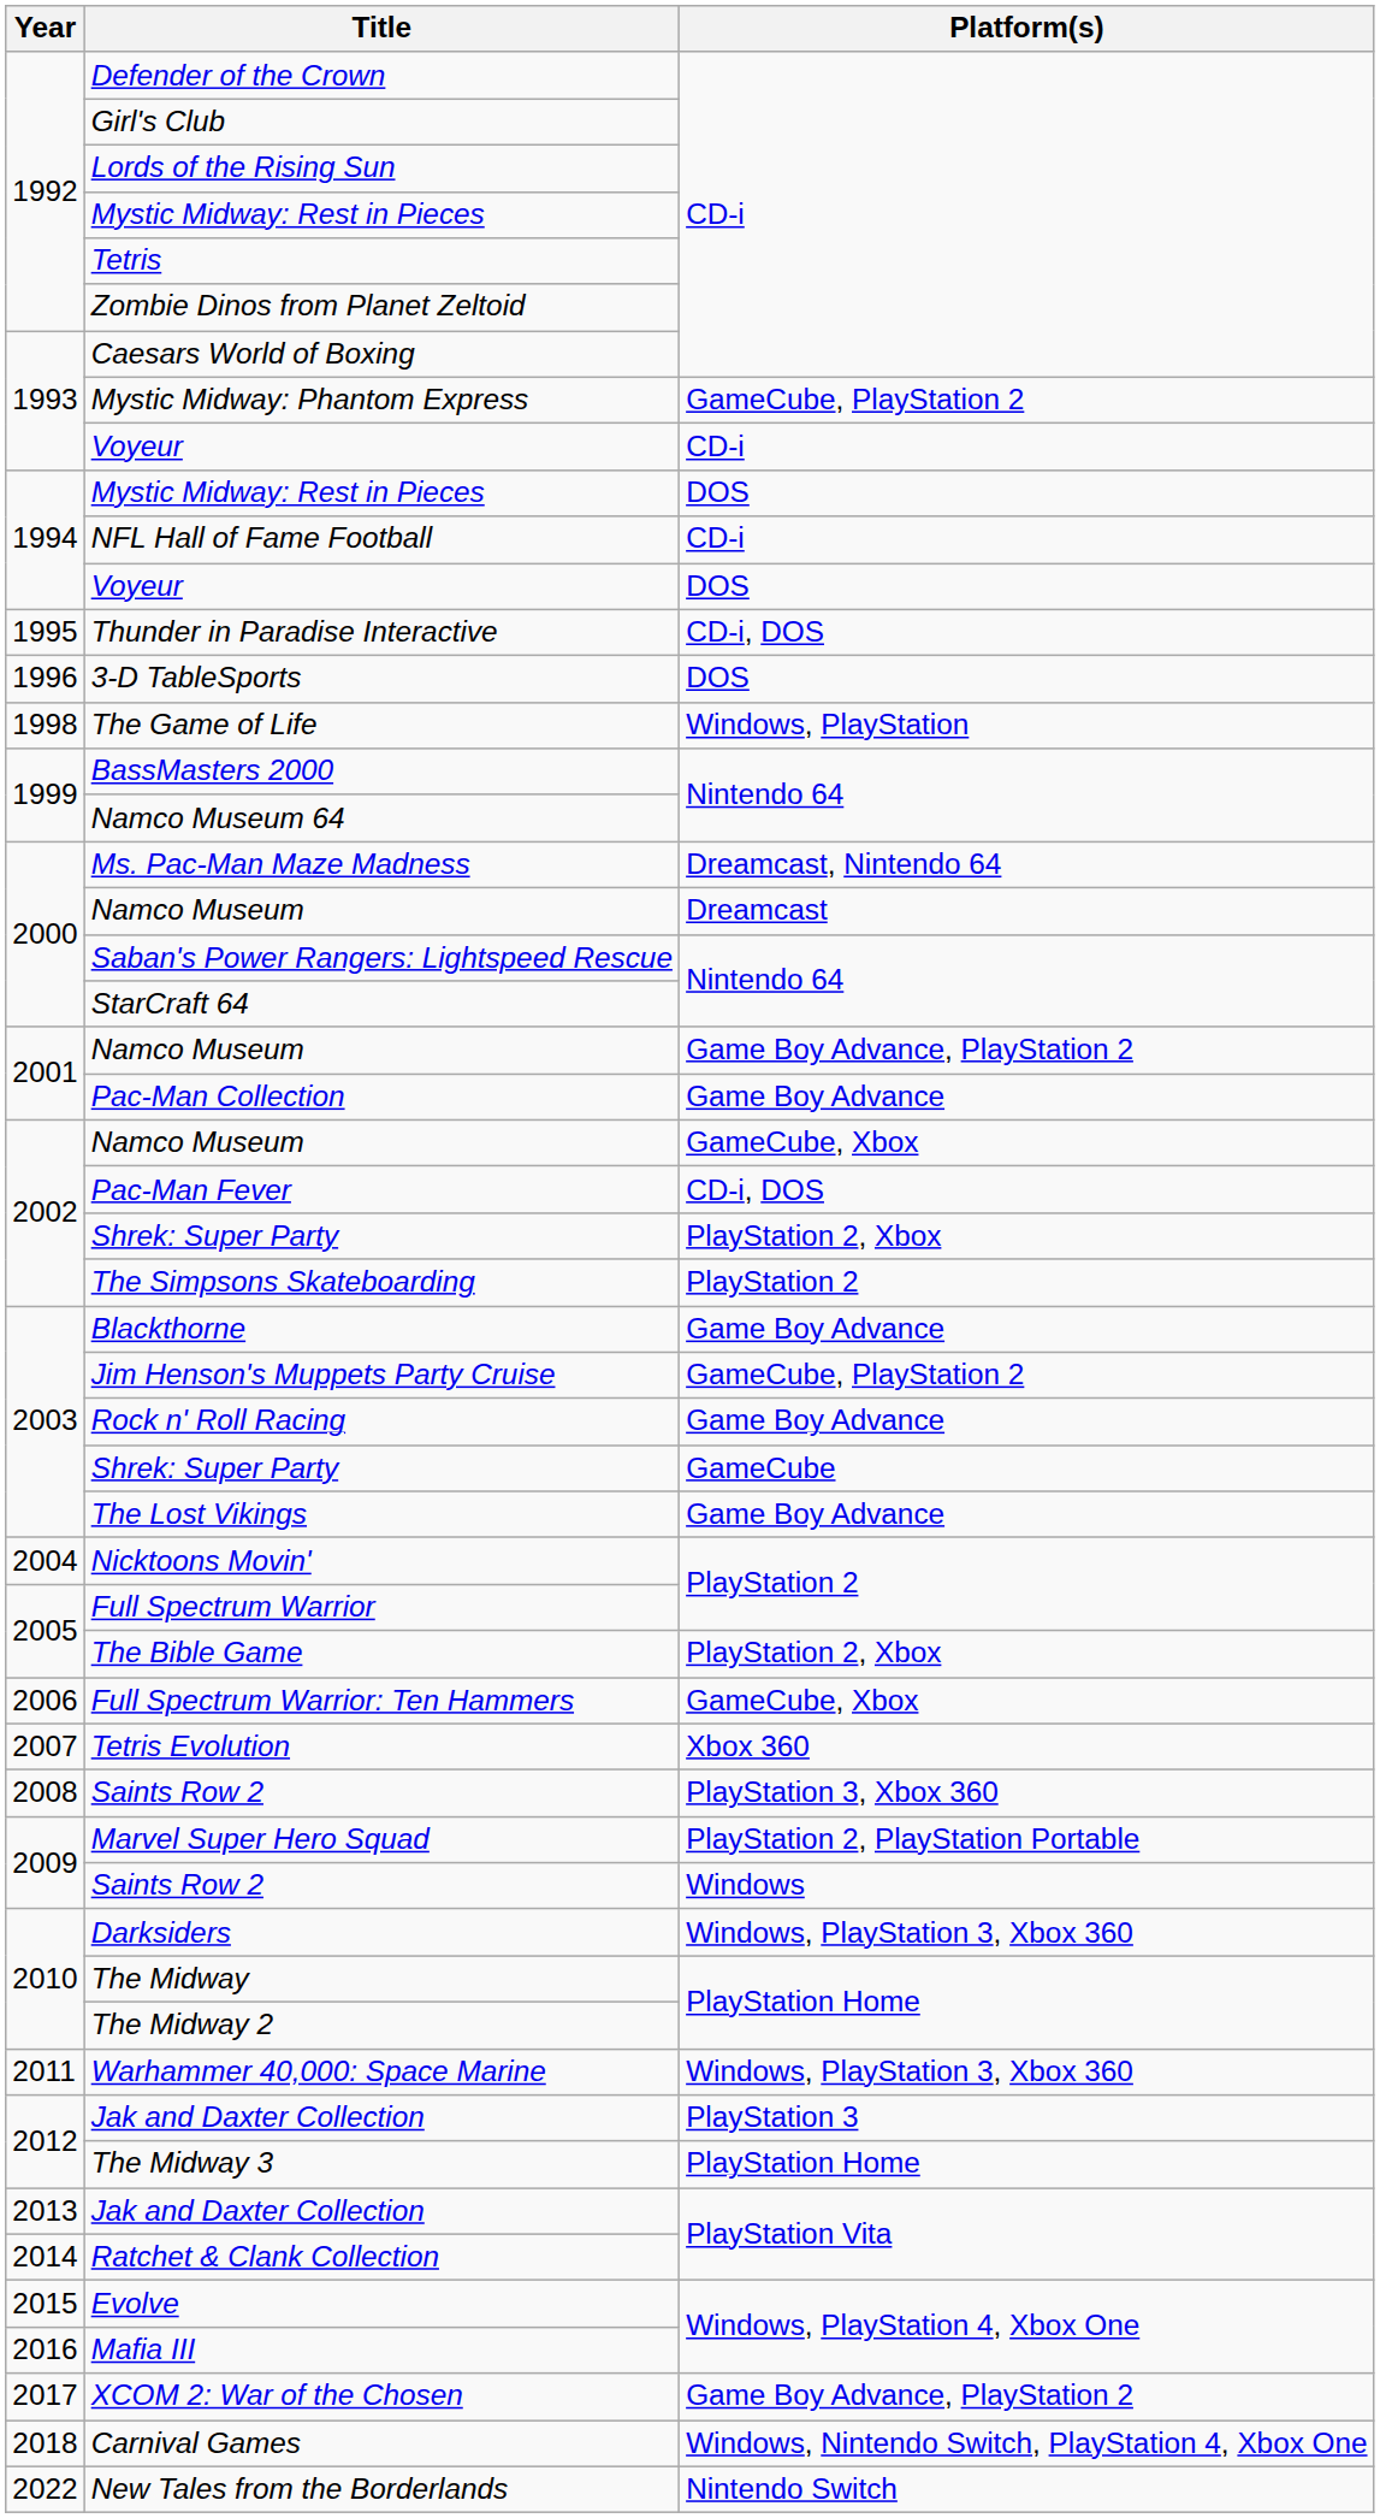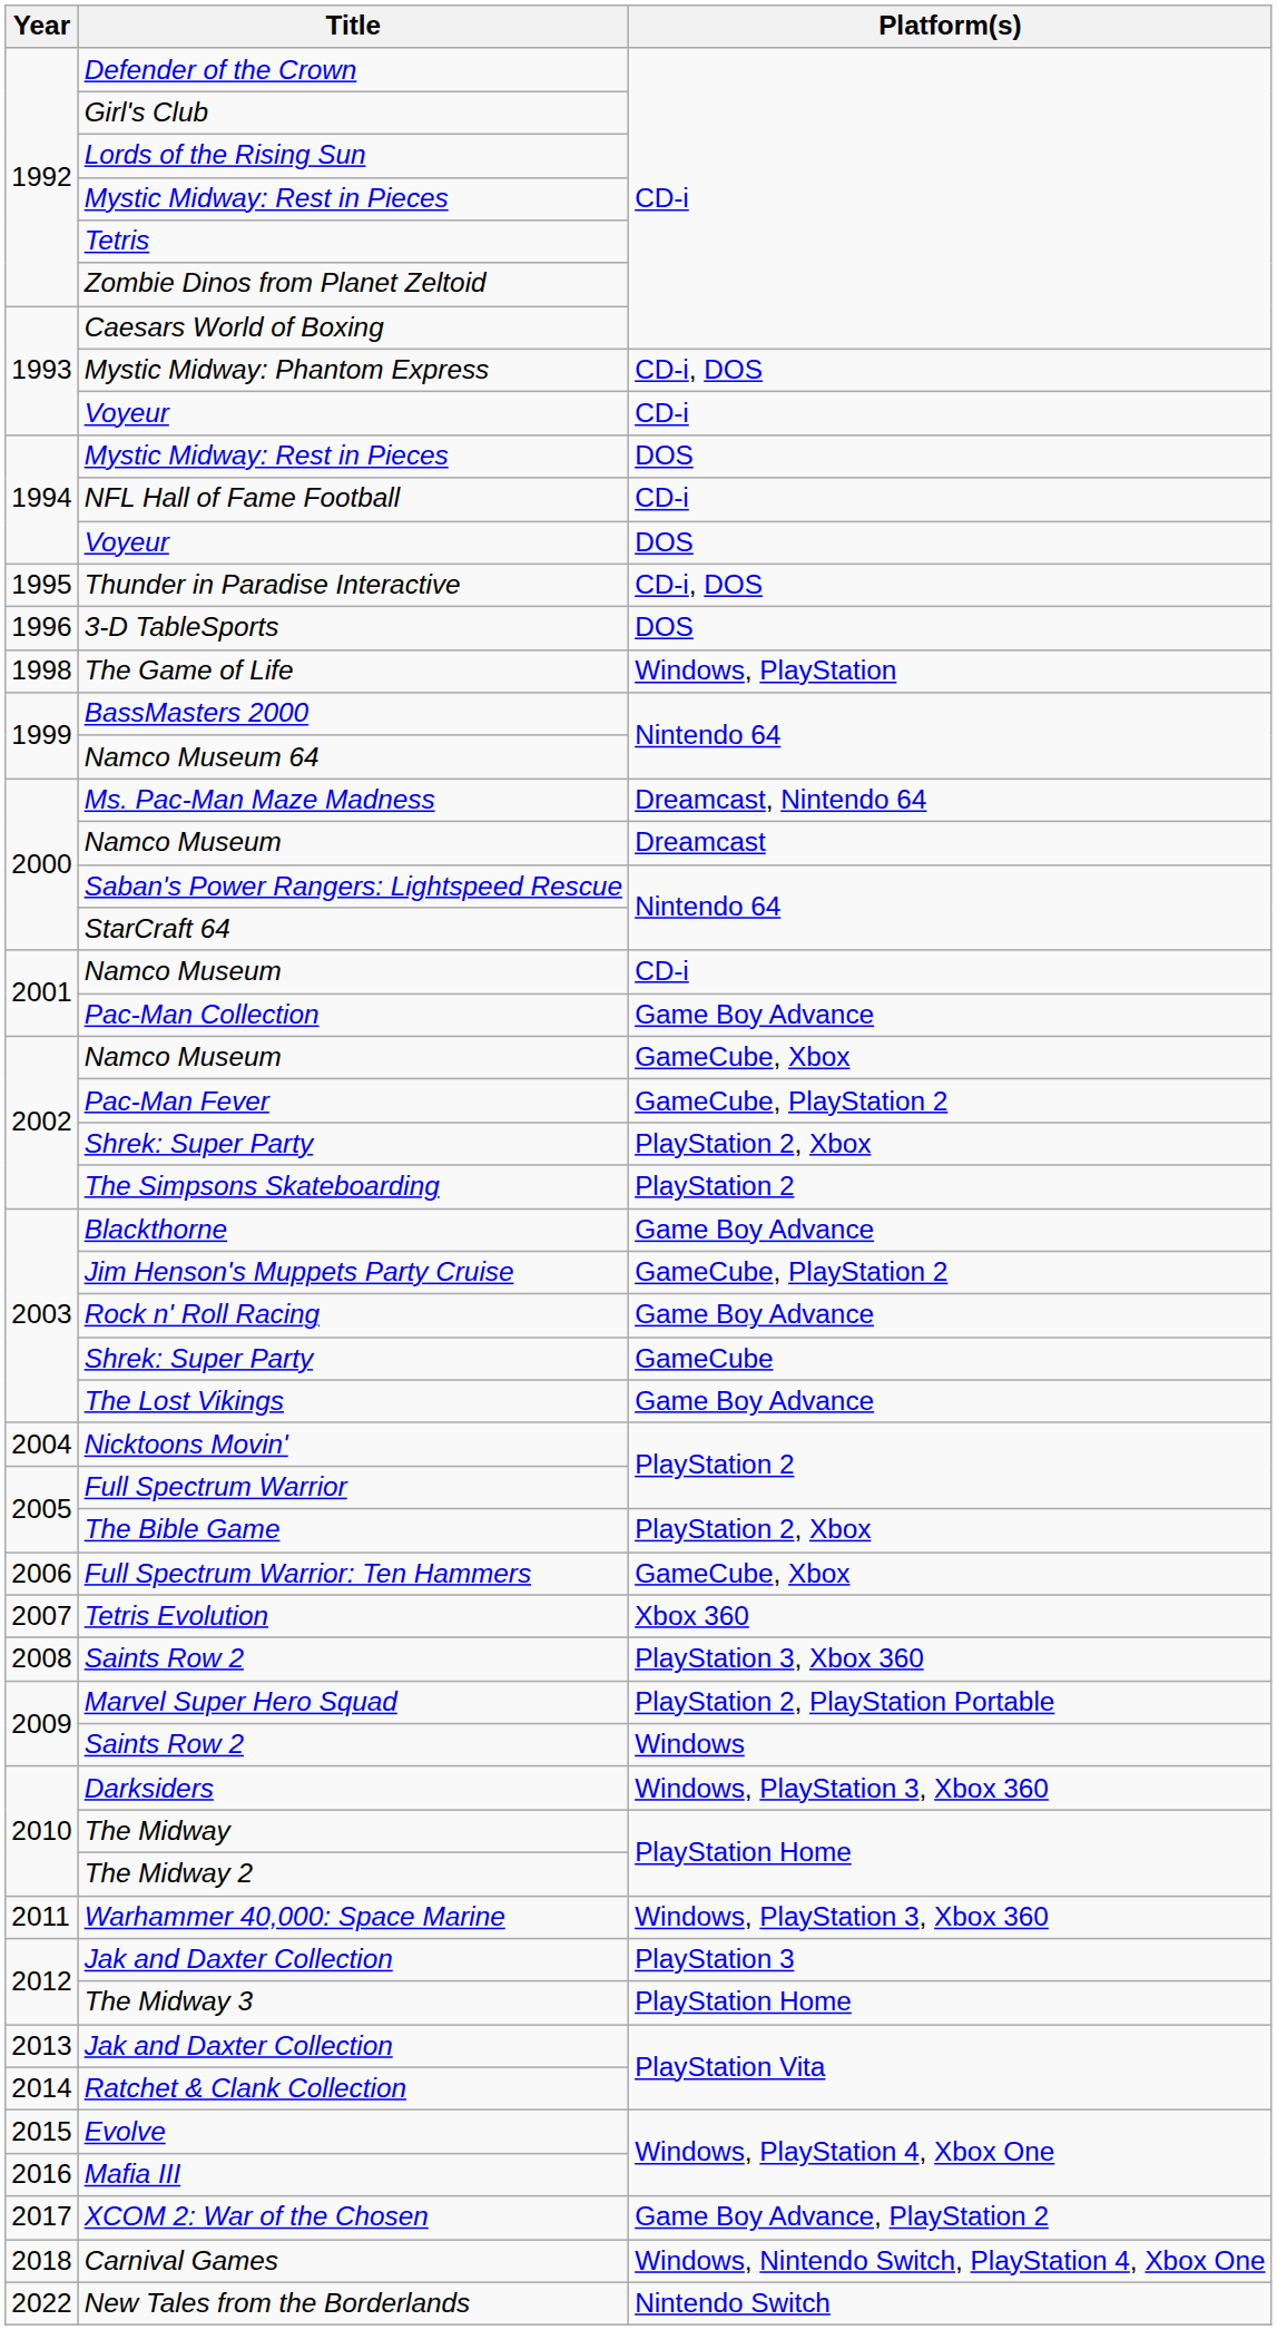 <table class="wikitable sortable">
 <tr>
 <th>Year</th>
 <th>Title</th>
 <th>Platform(s)</th>
 </tr>
 <tr>
 <td rowspan="6">1992</td>
 <td><em><a href='#'>Defender of the Crown</a></em></td>
 <td rowspan="7"><a href='#'>CD-i</a></td>
 </tr>
 <tr>
 <td><em>Girl's Club</em></td>
 </tr>
 <tr>
 <td><em><a href='#'>Lords of the Rising Sun</a></em></td>
 </tr>
 <tr>
 <td><em><a href='#'>Mystic Midway: Rest in Pieces</a></em></td>
 </tr>
 <tr>
 <td><em><a href='#'>Tetris</a></em></td>
 </tr>
 <tr>
 <td><em>Zombie Dinos from Planet Zeltoid</em></td>
 </tr>
 <tr>
 <td rowspan="3">1993</td>
 <td><em>Caesars World of Boxing</em></td>
 </tr>
 <tr>
 <td><em>Mystic Midway: Phantom Express</em></td>
-<td><a href='#'>GameCube</a>, <a href='#'>PlayStation 2</a></td>
+<td><a href='#'>CD-i</a>, <a href='#'>DOS</a></td>
 </tr>
 <tr>
 <td><em><a href='#'>Voyeur</a></em></td>
 <td><a href='#'>CD-i</a></td>
 </tr>
 <tr>
 <td rowspan="3">1994</td>
 <td><em><a href='#'>Mystic Midway: Rest in Pieces</a></em></td>
 <td><a href='#'>DOS</a></td>
 </tr>
 <tr>
 <td><em>NFL Hall of Fame Football</em></td>
 <td><a href='#'>CD-i</a></td>
 </tr>
 <tr>
 <td><em><a href='#'>Voyeur</a></em></td>
 <td><a href='#'>DOS</a></td>
 </tr>
 <tr>
 <td>1995</td>
 <td><em>Thunder in Paradise Interactive</em></td>
 <td><a href='#'>CD-i</a>, <a href='#'>DOS</a></td>
 </tr>
 <tr>
 <td>1996</td>
 <td><em>3-D TableSports</em></td>
 <td><a href='#'>DOS</a></td>
 </tr>
 <tr>
 <td>1998</td>
 <td><em>The Game of Life</em></td>
 <td><a href='#'>Windows</a>, <a href='#'>PlayStation</a></td>
 </tr>
 <tr>
 <td rowspan="2">1999</td>
 <td><em><a href='#'>BassMasters 2000</a></em></td>
 <td rowspan="2"><a href='#'>Nintendo 64</a></td>
 </tr>
 <tr>
 <td><em>Namco Museum 64</em></td>
 </tr>
 <tr>
 <td rowspan="4">2000</td>
 <td><em><a href='#'>Ms. Pac-Man Maze Madness</a></em></td>
 <td><a href='#'>Dreamcast</a>, <a href='#'>Nintendo 64</a></td>
 </tr>
 <tr>
 <td><em>Namco Museum</em></td>
 <td><a href='#'>Dreamcast</a></td>
 </tr>
 <tr>
 <td><em><a href='#'>Saban's Power Rangers: Lightspeed Rescue</a></em></td>
 <td rowspan="2"><a href='#'>Nintendo 64</a></td>
 </tr>
 <tr>
 <td><em>StarCraft 64</em></td>
 </tr>
 <tr>
 <td rowspan="2">2001</td>
 <td><em>Namco Museum</em></td>
-<td><a href='#'>Game Boy Advance</a>, <a href='#'>PlayStation 2</a></td>
+<td><a href='#'>CD-i</a></td>
 </tr>
 <tr>
 <td><em><a href='#'>Pac-Man Collection</a></em></td>
 <td><a href='#'>Game Boy Advance</a></td>
 </tr>
 <tr>
 <td rowspan="4">2002</td>
 <td><em>Namco Museum</em></td>
 <td><a href='#'>GameCube</a>, <a href='#'>Xbox</a></td>
 </tr>
 <tr>
 <td><em><a href='#'>Pac-Man Fever</a></em></td>
-<td><a href='#'>CD-i</a>, <a href='#'>DOS</a></td>
+<td><a href='#'>GameCube</a>, <a href='#'>PlayStation 2</a></td>
 </tr>
 <tr>
 <td><em><a href='#'>Shrek: Super Party</a></em></td>
 <td><a href='#'>PlayStation 2</a>, <a href='#'>Xbox</a></td>
 </tr>
 <tr>
 <td><em><a href='#'>The Simpsons Skateboarding</a></em></td>
 <td><a href='#'>PlayStation 2</a></td>
 </tr>
 <tr>
 <td rowspan="5">2003</td>
 <td><em><a href='#'>Blackthorne</a></em></td>
 <td><a href='#'>Game Boy Advance</a></td>
 </tr>
 <tr>
 <td><em><a href='#'>Jim Henson's Muppets Party Cruise</a></em></td>
 <td><a href='#'>GameCube</a>, <a href='#'>PlayStation 2</a></td>
 </tr>
 <tr>
 <td><em><a href='#'>Rock n' Roll Racing</a></em></td>
 <td><a href='#'>Game Boy Advance</a></td>
 </tr>
 <tr>
 <td><em><a href='#'>Shrek: Super Party</a></em></td>
 <td><a href='#'>GameCube</a></td>
 </tr>
 <tr>
 <td><em><a href='#'>The Lost Vikings</a></em></td>
 <td><a href='#'>Game Boy Advance</a></td>
 </tr>
 <tr>
 <td>2004</td>
 <td><em><a href='#'>Nicktoons Movin'</a></em></td>
 <td rowspan="2"><a href='#'>PlayStation 2</a></td>
 </tr>
 <tr>
 <td rowspan="2">2005</td>
 <td><em><a href='#'>Full Spectrum Warrior</a></em></td>
 </tr>
 <tr>
 <td><em><a href='#'>The Bible Game</a></em></td>
 <td><a href='#'>PlayStation 2</a>, <a href='#'>Xbox</a></td>
 </tr>
 <tr>
 <td>2006</td>
 <td><em><a href='#'>Full Spectrum Warrior: Ten Hammers</a></em></td>
 <td><a href='#'>GameCube</a>, <a href='#'>Xbox</a></td>
 </tr>
 <tr>
 <td>2007</td>
 <td><em><a href='#'>Tetris Evolution</a></em></td>
 <td><a href='#'>Xbox 360</a></td>
 </tr>
 <tr>
 <td>2008</td>
 <td><em><a href='#'>Saints Row 2</a></em></td>
 <td><a href='#'>PlayStation 3</a>, <a href='#'>Xbox 360</a></td>
 </tr>
 <tr>
 <td rowspan="2">2009</td>
 <td><em><a href='#'>Marvel Super Hero Squad</a></em></td>
 <td><a href='#'>PlayStation 2</a>, <a href='#'>PlayStation Portable</a></td>
 </tr>
 <tr>
 <td><em><a href='#'>Saints Row 2</a></em></td>
 <td><a href='#'>Windows</a></td>
 </tr>
 <tr>
 <td rowspan="3">2010</td>
 <td><em><a href='#'>Darksiders</a></em></td>
 <td><a href='#'>Windows</a>, <a href='#'>PlayStation 3</a>, <a href='#'>Xbox 360</a></td>
 </tr>
 <tr>
 <td><em>The Midway</em></td>
 <td rowspan="2"><a href='#'>PlayStation Home</a></td>
 </tr>
 <tr>
 <td><em>The Midway 2</em></td>
 </tr>
 <tr>
 <td>2011</td>
 <td><em><a href='#'>Warhammer 40,000: Space Marine</a></em></td>
 <td><a href='#'>Windows</a>, <a href='#'>PlayStation 3</a>, <a href='#'>Xbox 360</a></td>
 </tr>
 <tr>
 <td rowspan="2">2012</td>
 <td><em><a href='#'>Jak and Daxter Collection</a></em></td>
 <td><a href='#'>PlayStation 3</a></td>
 </tr>
 <tr>
 <td><em>The Midway 3</em></td>
 <td><a href='#'>PlayStation Home</a></td>
 </tr>
 <tr>
 <td>2013</td>
 <td><em><a href='#'>Jak and Daxter Collection</a></em></td>
 <td rowspan="2"><a href='#'>PlayStation Vita</a></td>
 </tr>
 <tr>
 <td>2014</td>
 <td><em><a href='#'>Ratchet & Clank Collection</a></em></td>
 </tr>
 <tr>
 <td>2015</td>
 <td><em><a href='#'>Evolve</a></em></td>
 <td rowspan="2"><a href='#'>Windows</a>, <a href='#'>PlayStation 4</a>, <a href='#'>Xbox One</a></td>
 </tr>
 <tr>
 <td>2016</td>
 <td><em><a href='#'>Mafia III</a></em></td>
 </tr>
 <tr>
 <td>2017</td>
 <td><em><a href='#'>XCOM 2: War of the Chosen</a></em></td>
 <td><a href='#'>Game Boy Advance</a>, <a href='#'>PlayStation 2</a></td>
 </tr>
 <tr>
 <td>2018</td>
 <td><em>Carnival Games</em></td>
 <td><a href='#'>Windows</a>, <a href='#'>Nintendo Switch</a>, <a href='#'>PlayStation 4</a>, <a href='#'>Xbox One</a></td>
 </tr>
 <tr>
 <td>2022</td>
 <td><em>New Tales from the Borderlands</em></td>
 <td><a href='#'>Nintendo Switch</a></td>
 </tr>
 </table>
